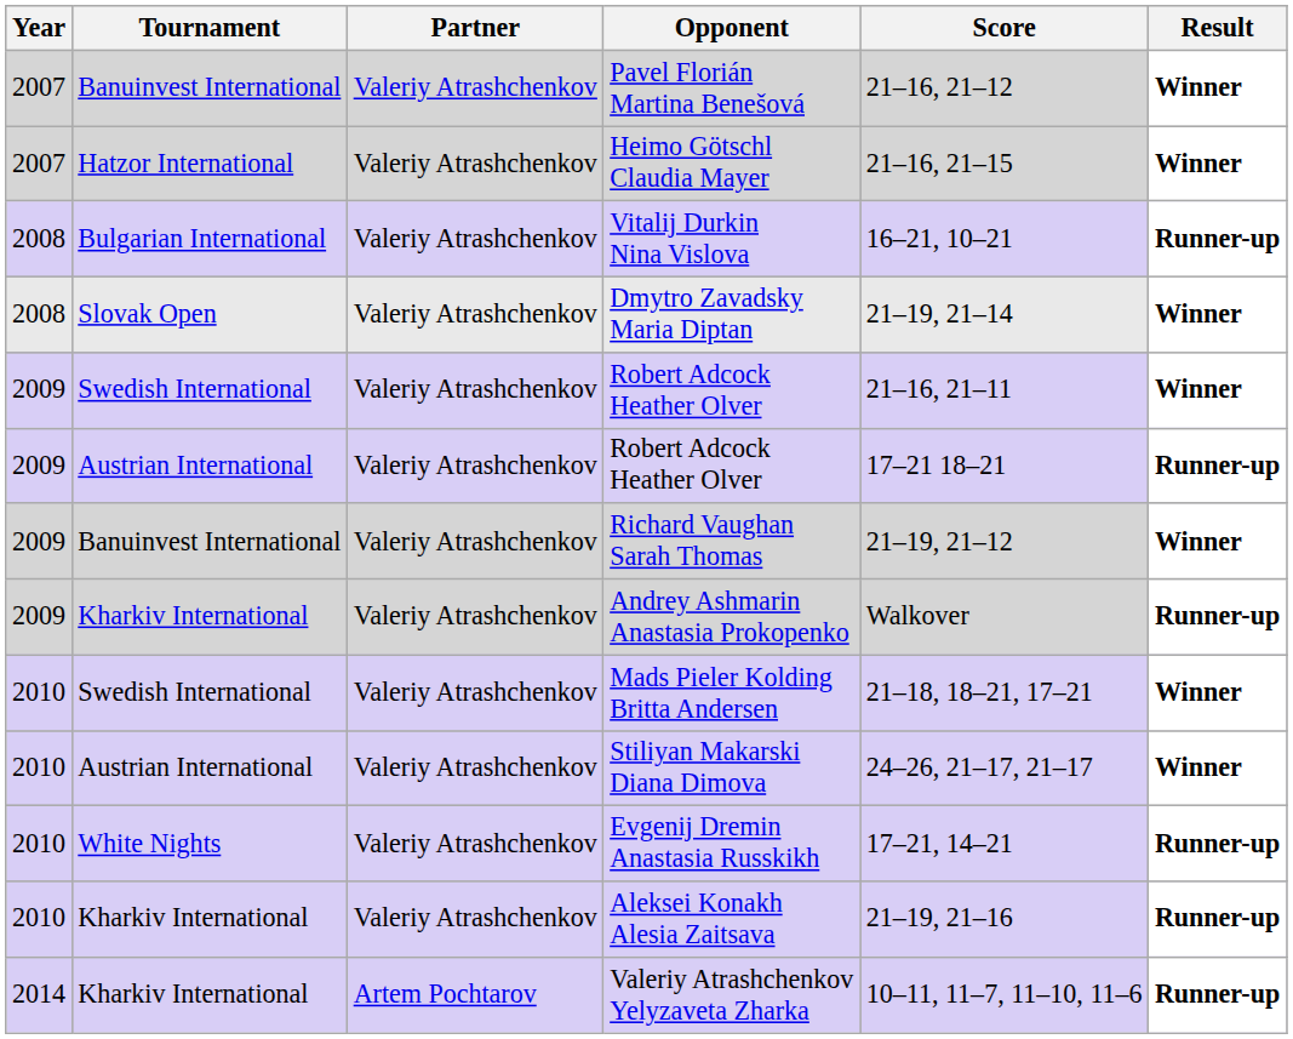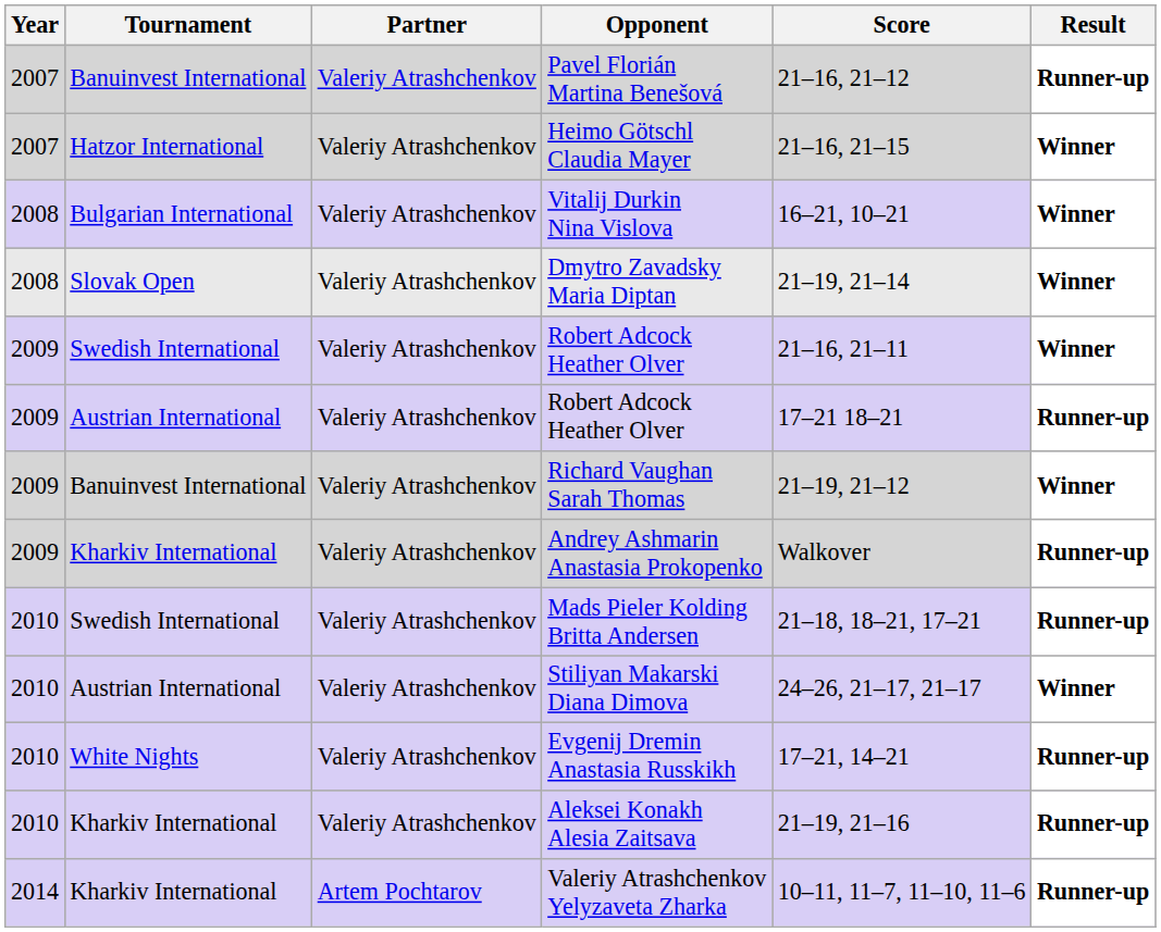 <table class="sortable wikitable" style="font-size: 90%;">
 <tr>
 <th>Year</th>
 <th>Tournament</th>
 <th>Partner</th>
 <th>Opponent</th>
 <th>Score</th>
 <th>Result</th>
 </tr>
 <tr style="background:#D5D5D5">
 <td align="center">2007</td>
 <td align="left"><a href='#'>Banuinvest International</a></td>
 <td align="left"> <a href='#'>Valeriy Atrashchenkov</a></td>
 <td align="left"> <a href='#'>Pavel Florián</a><br> <a href='#'>Martina Benešová</a></td>
 <td align="left">21–16, 21–12</td>
-<td style="text-align:left; background:white"> <strong>Winner</strong></td>
+<td style="text-align:left; background:white"> <strong>Runner-up</strong></td>
 </tr>
 <tr style="background:#D5D5D5">
 <td align="center">2007</td>
 <td align="left"><a href='#'>Hatzor International</a></td>
 <td align="left"> Valeriy Atrashchenkov</td>
 <td align="left"> <a href='#'>Heimo Götschl</a><br> <a href='#'>Claudia Mayer</a></td>
 <td align="left">21–16, 21–15</td>
 <td style="text-align:left; background:white"> <strong>Winner</strong></td>
 </tr>
 <tr style="background:#D8CEF6">
 <td align="center">2008</td>
 <td align="left"><a href='#'>Bulgarian International</a></td>
 <td align="left"> Valeriy Atrashchenkov</td>
 <td align="left"> <a href='#'>Vitalij Durkin</a><br> <a href='#'>Nina Vislova</a></td>
 <td align="left">16–21, 10–21</td>
-<td style="text-align:left; background:white"> <strong>Runner-up</strong></td>
+<td style="text-align:left; background:white"> <strong>Winner</strong></td>
 </tr>
 <tr style="background:#E9E9E9">
 <td align="center">2008</td>
 <td align="left"><a href='#'>Slovak Open</a></td>
 <td align="left"> Valeriy Atrashchenkov</td>
 <td align="left"> <a href='#'>Dmytro Zavadsky</a><br> <a href='#'>Maria Diptan</a></td>
 <td align="left">21–19, 21–14</td>
 <td style="text-align:left; background:white"> <strong>Winner</strong></td>
 </tr>
 <tr style="background:#D8CEF6">
 <td align="center">2009</td>
 <td align="left"><a href='#'>Swedish International</a></td>
 <td align="left"> Valeriy Atrashchenkov</td>
 <td align="left"> <a href='#'>Robert Adcock</a><br> <a href='#'>Heather Olver</a></td>
 <td align="left">21–16, 21–11</td>
 <td style="text-align:left; background:white"> <strong>Winner</strong></td>
 </tr>
 <tr style="background:#D8CEF6">
 <td align="center">2009</td>
 <td align="left"><a href='#'>Austrian International</a></td>
 <td align="left"> Valeriy Atrashchenkov</td>
 <td align="left"> Robert Adcock<br> Heather Olver</td>
 <td align="left">17–21 18–21</td>
 <td style="text-align:left; background:white"> <strong>Runner-up</strong></td>
 </tr>
 <tr style="background:#D5D5D5">
 <td align="center">2009</td>
 <td align="left">Banuinvest International</td>
 <td align="left"> Valeriy Atrashchenkov</td>
 <td align="left"> <a href='#'>Richard Vaughan</a><br> <a href='#'>Sarah Thomas</a></td>
 <td align="left">21–19, 21–12</td>
 <td style="text-align:left; background:white"> <strong>Winner</strong></td>
 </tr>
 <tr style="background:#D5D5D5">
 <td align="center">2009</td>
 <td align="left"><a href='#'>Kharkiv International</a></td>
 <td align="left"> Valeriy Atrashchenkov</td>
 <td align="left"> <a href='#'>Andrey Ashmarin</a><br> <a href='#'>Anastasia Prokopenko</a></td>
 <td align="left">Walkover</td>
 <td style="text-align:left; background:white"> <strong>Runner-up</strong></td>
 </tr>
 <tr style="background:#D8CEF6">
 <td align="center">2010</td>
 <td align="left">Swedish International</td>
 <td align="left"> Valeriy Atrashchenkov</td>
 <td align="left"> <a href='#'>Mads Pieler Kolding</a><br> <a href='#'>Britta Andersen</a></td>
 <td align="left">21–18, 18–21, 17–21</td>
-<td style="text-align:left; background:white"> <strong>Winner</strong></td>
+<td style="text-align:left; background:white"> <strong>Runner-up</strong></td>
 </tr>
 <tr style="background:#D8CEF6">
 <td align="center">2010</td>
 <td align="left">Austrian International</td>
 <td align="left"> Valeriy Atrashchenkov</td>
 <td align="left"> <a href='#'>Stiliyan Makarski</a><br> <a href='#'>Diana Dimova</a></td>
 <td align="left">24–26, 21–17, 21–17</td>
 <td style="text-align:left; background:white"> <strong>Winner</strong></td>
 </tr>
 <tr style="background:#D8CEF6">
 <td align="center">2010</td>
 <td align="left"><a href='#'>White Nights</a></td>
 <td align="left"> Valeriy Atrashchenkov</td>
 <td align="left"> <a href='#'>Evgenij Dremin</a><br> <a href='#'>Anastasia Russkikh</a></td>
 <td align="left">17–21, 14–21</td>
 <td style="text-align:left; background:white"> <strong>Runner-up</strong></td>
 </tr>
 <tr style="background:#D8CEF6">
 <td align="center">2010</td>
 <td align="left">Kharkiv International</td>
 <td align="left"> Valeriy Atrashchenkov</td>
 <td align="left"> <a href='#'>Aleksei Konakh</a><br> <a href='#'>Alesia Zaitsava</a></td>
 <td align="left">21–19, 21–16</td>
 <td style="text-align:left; background:white"> <strong>Runner-up</strong></td>
 </tr>
 <tr style="background:#D8CEF6">
 <td align="center">2014</td>
 <td align="left">Kharkiv International</td>
 <td align="left"> <a href='#'>Artem Pochtarov</a></td>
 <td align="left"> Valeriy Atrashchenkov<br> <a href='#'>Yelyzaveta Zharka</a></td>
 <td align="left">10–11, 11–7, 11–10, 11–6</td>
 <td style="text-align:left; background:white"> <strong>Runner-up</strong></td>
 </tr>
 </table>
